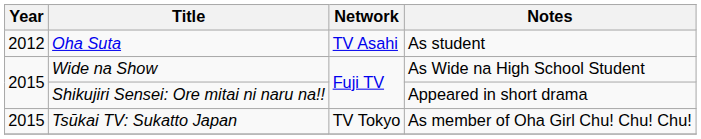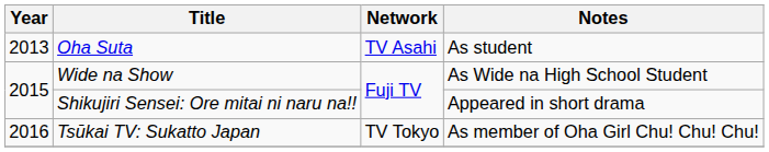 <table class="wikitable">
 <tr>
 <th>Year</th>
 <th>Title</th>
 <th>Network</th>
 <th>Notes</th>
 </tr>
 <tr>
-<td>2012</td>
+<td>2013</td>
 <td><em><a href='#'>Oha Suta</a></em></td>
 <td><a href='#'>TV Asahi</a></td>
 <td>As student</td>
 </tr>
 <tr>
 <td rowspan="2">2015</td>
 <td><em>Wide na Show</em></td>
 <td rowspan="2"><a href='#'>Fuji TV</a></td>
 <td>As Wide na High School Student</td>
 </tr>
 <tr>
 <td><em>Shikujiri Sensei: Ore mitai ni naru na!!</em></td>
 <td>Appeared in short drama</td>
 </tr>
 <tr>
-<td>2015</td>
+<td>2016</td>
 <td><em>Tsūkai TV: Sukatto Japan</em></td>
 <td>TV Tokyo</td>
 <td>As member of Oha Girl Chu! Chu! Chu!</td>
 </tr>
 <tr>
 </tr>
 </table>
